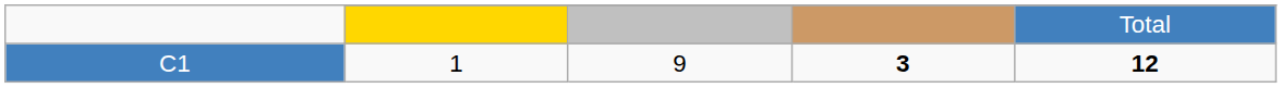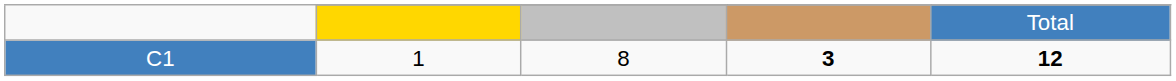 <table class="wikitable"  style="font-size:95%; text-align:center; border:gray solid 1px; width:40%;">
 <tr>
 <td rowspan="2" style="width:3%;"></td>
 </tr>
 <tr>
 <td style="width:2%;" bgcolor=gold></td>
 <td style="width:2%;" bgcolor=silver></td>
 <td style="width:2%;" bgcolor=cc9966></td>
 <td style="width:2%; background-color:#4180be; color:white;">Total</td>
 </tr>
 <tr>
 <td style="background-color:#4180be; color:white;">C1</td>
 <td>1</td>
-<td>9</td>
+<td>8</td>
 <td><strong>3</strong></td>
 <td><strong>12</strong></td>
 </tr>
 </table>
